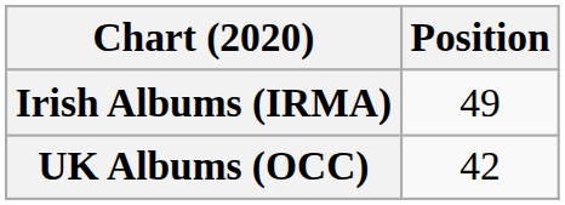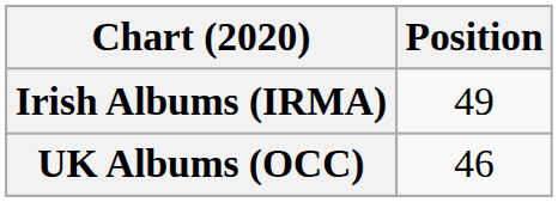 <table class="wikitable sortable plainrowheaders" style="text-align:center">
 <tr>
 <th scope="col">Chart (2020)</th>
 <th scope="col">Position</th>
 </tr>
 <tr>
 <th scope="row">Irish Albums (IRMA)</th>
 <td>49</td>
 </tr>
 <tr>
 <th scope="row">UK Albums (OCC)</th>
-<td>42</td>
+<td>46</td>
 </tr>
 </table>
